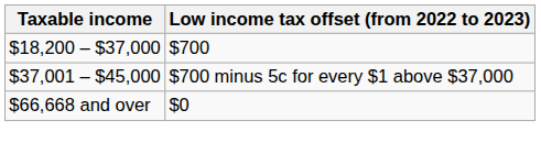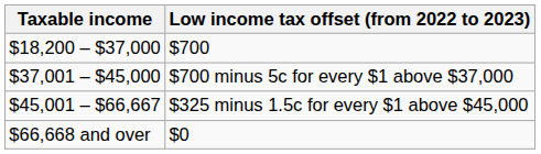 <table class="wikitable">
 <tr>
 <th>Taxable income</th>
 <th>Low income tax offset (from 2022 to 2023)</th>
 </tr>
 <tr>
 <td>$18,200 – $37,000</td>
 <td>$700</td>
 </tr>
 <tr>
 <td>$37,001 – $45,000</td>
 <td>$700 minus 5c for every $1 above $37,000</td>
 </tr>
 <tr>
+<td>$45,001 – $66,667</td>
+<td>$325 minus 1.5c for every $1 above $45,000</td>
+</tr>
+<tr>
 <td>$66,668 and over</td>
 <td>$0</td>
 </tr>
 </table>
